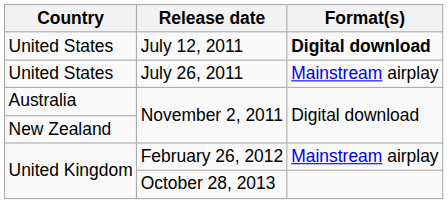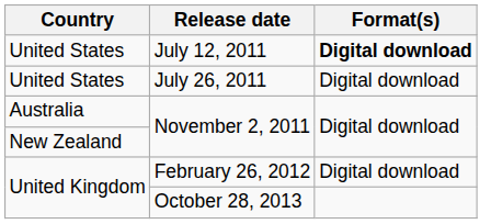 <table class="wikitable plainrowheaders">
 <tr>
 <th scope="col">Country</th>
 <th scope="col">Release date</th>
 <th scope="col">Format(s)</th>
 </tr>
 <tr>
 <td>United States</td>
 <td>July 12, 2011</td>
 <td><strong>Digital download</strong></td>
 </tr>
 <tr>
 <td>United States</td>
 <td>July 26, 2011</td>
-<td><a href='#'>Mainstream</a> airplay</td>
+<td>Digital download</td>
 </tr>
 <tr>
 <td>Australia</td>
 <td rowspan="2">November 2, 2011</td>
 <td rowspan="2">Digital download</td>
 </tr>
 <tr>
 <td>New Zealand</td>
 </tr>
 <tr>
 <td rowspan="2">United Kingdom</td>
 <td>February 26, 2012</td>
-<td><a href='#'>Mainstream</a> airplay</td>
+<td>Digital download</td>
 </tr>
 <tr>
 <td>October 28, 2013</td>
 <td></td>
 </tr>
 </table>
